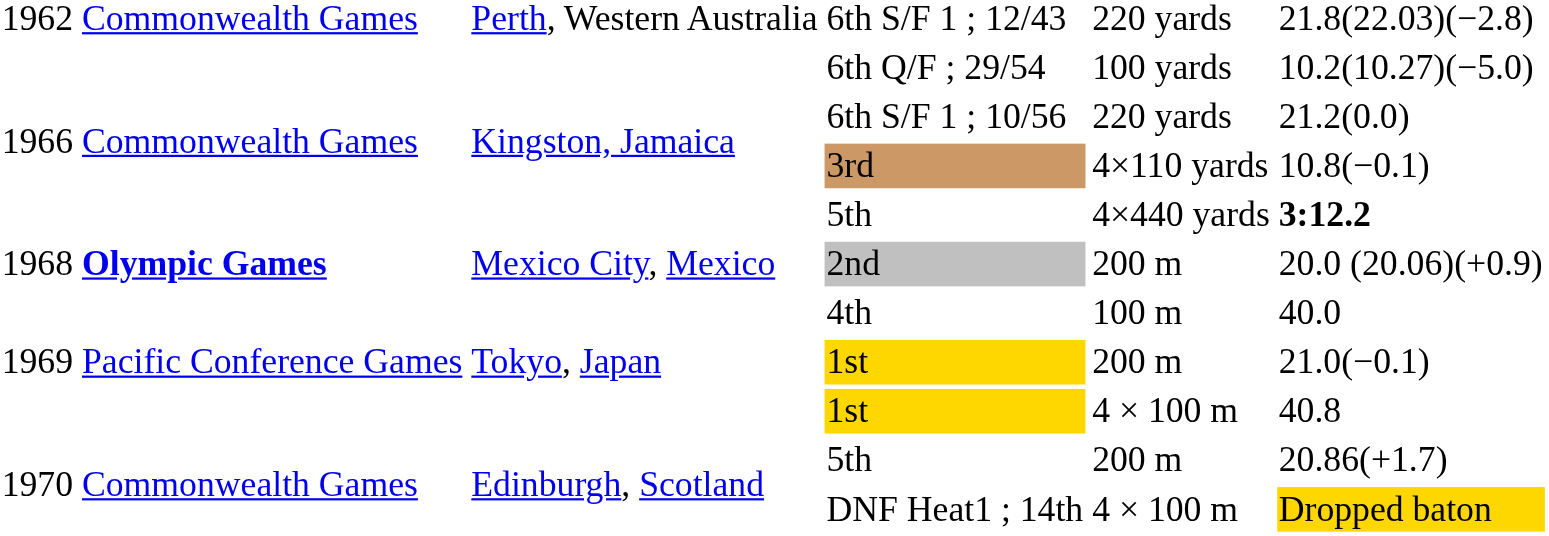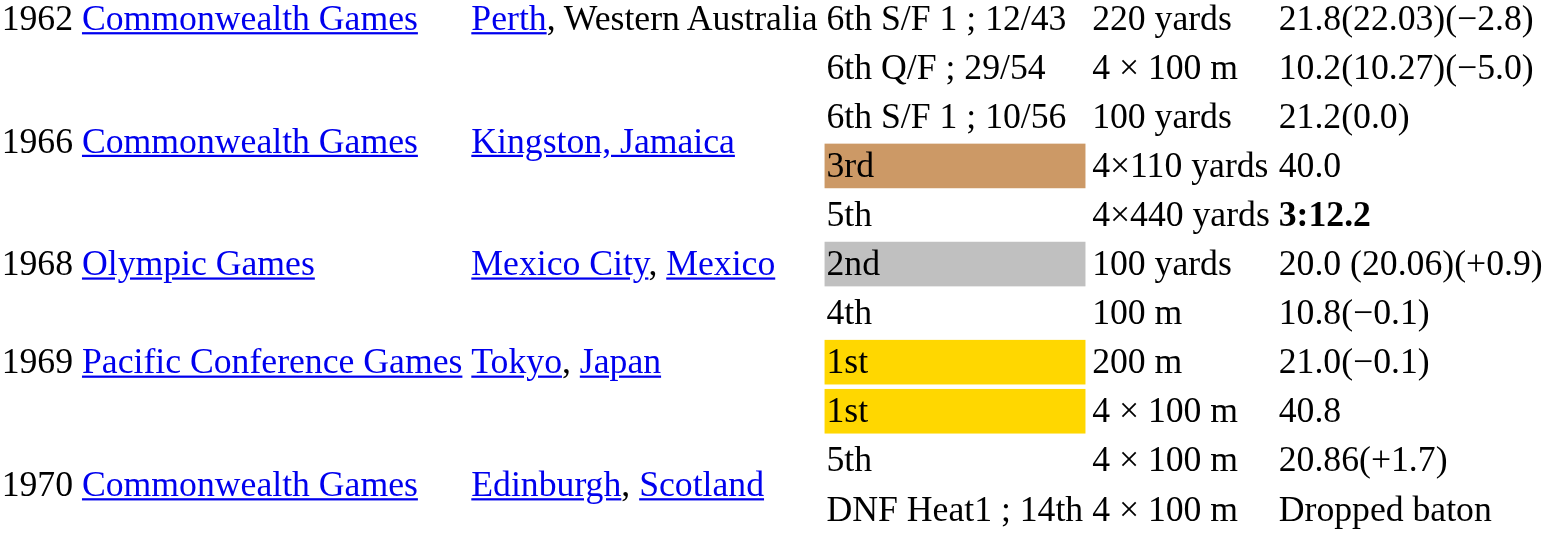 <table>
 <tr>
 <td>1962</td>
 <td><a href='#'>Commonwealth Games</a></td>
 <td><a href='#'>Perth</a>, Western Australia</td>
 <td>6th S/F 1 ; 12/43</td>
 <td>220 yards</td>
 <td>21.8(22.03)(−2.8)</td>
 </tr>
 <tr>
 <td rowspan=4>1966</td>
 <td rowspan=4><a href='#'>Commonwealth Games</a></td>
 <td rowspan=4><a href='#'>Kingston, Jamaica</a></td>
 <td>6th Q/F ; 29/54</td>
-<td>100 yards</td>
+<td>4 × 100 m</td>
 <td>10.2(10.27)(−5.0)</td>
 </tr>
 <tr>
 <td>6th S/F 1 ; 10/56</td>
-<td>220 yards</td>
+<td>100 yards</td>
 <td>21.2(0.0)</td>
 </tr>
 <tr>
 <td bgcolor="cc9966">3rd</td>
 <td>4×110 yards</td>
-<td>10.8(−0.1)</td>
+<td>40.0</td>
 </tr>
 <tr>
 <td>5th</td>
 <td>4×440 yards</td>
 <td><strong>3:12.2</strong></td>
 </tr>
 <tr>
 <td>1968</td>
-<td><strong><a href='#'>Olympic Games</a></strong></td>
+<td><a href='#'>Olympic Games</a></td>
 <td><a href='#'>Mexico City</a>, <a href='#'>Mexico</a></td>
 <td bgcolor="silver">2nd</td>
-<td>200 m</td>
+<td>100 yards</td>
 <td>20.0 (20.06)(+0.9)</td>
 </tr>
 <tr>
 <td rowspan=3>1969</td>
 <td rowspan=3><a href='#'>Pacific Conference Games</a></td>
 <td rowspan=3><a href='#'>Tokyo</a>, <a href='#'>Japan</a></td>
 <td>4th</td>
 <td>100 m</td>
-<td>40.0</td>
+<td>10.8(−0.1)</td>
 </tr>
 <tr>
 <td bgcolor="gold">1st</td>
 <td>200 m</td>
 <td>21.0(−0.1)</td>
 </tr>
 <tr>
 <td bgcolor="gold">1st</td>
 <td>4 × 100 m</td>
 <td>40.8</td>
 </tr>
 <tr>
 <td rowspan=2>1970</td>
 <td rowspan=2><a href='#'>Commonwealth Games</a></td>
 <td rowspan=2><a href='#'>Edinburgh</a>, <a href='#'>Scotland</a></td>
 <td>5th</td>
-<td>200 m</td>
+<td>4 × 100 m</td>
 <td>20.86(+1.7)</td>
 </tr>
 <tr>
 <td>DNF Heat1 ; 14th</td>
 <td>4 × 100 m</td>
-<td style="background: gold;">Dropped baton</td>
+<td>Dropped baton</td>
 </tr>
 </table>
